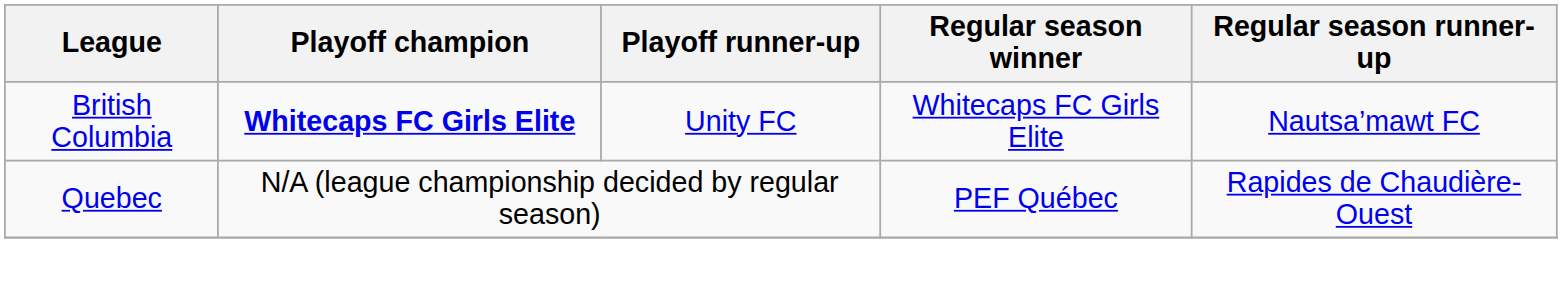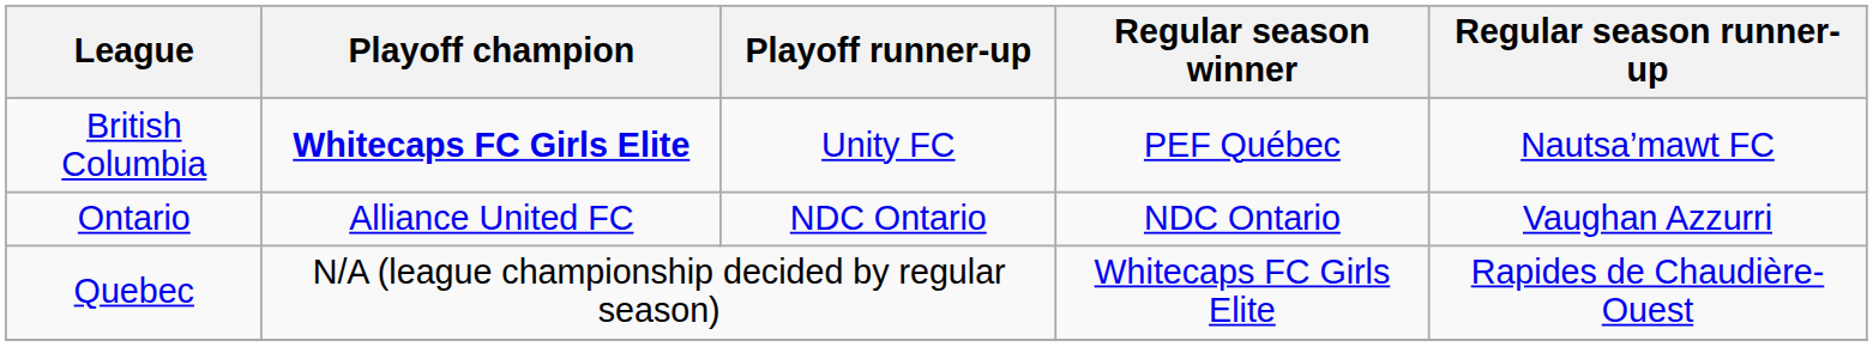 <table class="wikitable" style="text-align: center;">
 <tr>
 <th>League</th>
 <th>Playoff champion</th>
 <th>Playoff runner-up</th>
 <th>Regular season winner</th>
 <th>Regular season runner-up</th>
 </tr>
 <tr>
 <td><a href='#'>British Columbia</a></td>
 <td><strong><a href='#'>Whitecaps FC Girls Elite</a></strong></td>
 <td><a href='#'>Unity FC</a></td>
-<td><a href='#'>Whitecaps FC Girls Elite</a></td>
+<td><a href='#'>PEF Québec</a></td>
 <td><a href='#'>Nautsa’mawt FC</a></td>
+</tr>
+<tr>
+<td><a href='#'>Ontario</a></td>
+<td><a href='#'>Alliance United FC</a></td>
+<td><a href='#'>NDC Ontario</a></td>
+<td><a href='#'>NDC Ontario</a></td>
+<td><a href='#'>Vaughan Azzurri</a></td>
 </tr>
 <tr>
 <td><a href='#'>Quebec</a></td>
 <td colspan="2">N/A (league championship decided by regular season)</td>
-<td><a href='#'>PEF Québec</a></td>
+<td><a href='#'>Whitecaps FC Girls Elite</a></td>
 <td><a href='#'>Rapides de Chaudière-Ouest</a></td>
 </tr>
 <tr>
 </tr>
 </table>
